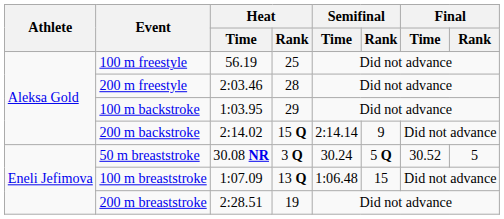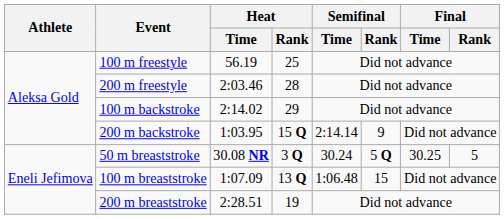 <table class="wikitable" style="font-size:90%;">
 <tr>
 <th rowspan="2">Athlete</th>
 <th rowspan="2">Event</th>
 <th colspan="2">Heat</th>
 <th colspan="2">Semifinal</th>
 <th colspan="2">Final</th>
 </tr>
 <tr>
 <th>Time</th>
 <th>Rank</th>
 <th>Time</th>
 <th>Rank</th>
 <th>Time</th>
 <th>Rank</th>
 </tr>
 <tr align="center">
 <td align="left" rowspan=4><a href='#'>Aleksa Gold</a></td>
 <td align="left"><a href='#'>100 m freestyle</a></td>
 <td>56.19</td>
 <td>25</td>
 <td colspan=4>Did not advance</td>
 </tr>
 <tr align="center">
 <td align="left"><a href='#'>200 m freestyle</a></td>
 <td>2:03.46</td>
 <td>28</td>
 <td colspan=4>Did not advance</td>
 </tr>
 <tr align="center">
 <td align="left"><a href='#'>100 m backstroke</a></td>
-<td>1:03.95</td>
+<td>2:14.02</td>
 <td>29</td>
 <td colspan=4>Did not advance</td>
 </tr>
 <tr align="center">
 <td align="left"><a href='#'>200 m backstroke</a></td>
-<td>2:14.02</td>
+<td>1:03.95</td>
 <td>15 <strong>Q</strong></td>
 <td>2:14.14</td>
 <td>9</td>
 <td colspan=2>Did not advance</td>
 </tr>
 <tr align="center">
 <td align="left" rowspan=3><a href='#'>Eneli Jefimova</a></td>
 <td align="left"><a href='#'>50 m breaststroke</a></td>
 <td>30.08 <strong><a href='#'>NR</a></strong></td>
 <td>3 <strong>Q</strong></td>
 <td>30.24</td>
 <td>5 <strong>Q</strong></td>
-<td>30.52</td>
+<td>30.25</td>
 <td>5</td>
 </tr>
 <tr align="center">
 <td align="left"><a href='#'>100 m breaststroke</a></td>
 <td>1:07.09</td>
 <td>13 <strong>Q</strong></td>
 <td>1:06.48</td>
 <td>15</td>
 <td colspan=2>Did not advance</td>
 </tr>
 <tr align="center">
 <td align="left"><a href='#'>200 m breaststroke</a></td>
 <td>2:28.51</td>
 <td>19</td>
 <td colspan=4>Did not advance</td>
 </tr>
 </table>
